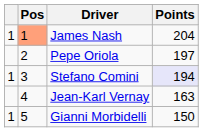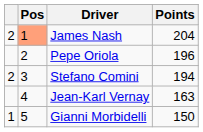 <table class="wikitable" style="font-size: 95%;">
 <tr>
 <th></th>
 <th>Pos</th>
 <th>Driver</th>
 <th>Points</th>
 </tr>
 <tr>
-<td align="left"> 1</td>
+<td align="left"> 2</td>
 <td style="background: lightsalmon;">1</td>
 <td> <a href='#'>James Nash</a></td>
 <td align="right">204</td>
 </tr>
 <tr>
 <td align="left"></td>
 <td>2</td>
 <td> <a href='#'>Pepe Oriola</a></td>
-<td align="right">197</td>
+<td align="right">196</td>
 </tr>
 <tr>
-<td align="left"> 1</td>
+<td align="left"> 2</td>
 <td>3</td>
 <td> <a href='#'>Stefano Comini</a></td>
-<td align="right" style="background: lavender;">194</td>
+<td align="right">194</td>
 </tr>
 <tr>
 <td align="left"></td>
 <td>4</td>
 <td> <a href='#'>Jean-Karl Vernay</a></td>
 <td align="right">163</td>
 </tr>
 <tr>
 <td align="left"> 1</td>
 <td>5</td>
 <td> <a href='#'>Gianni Morbidelli</a></td>
 <td align="right">150</td>
 </tr>
 </table>
